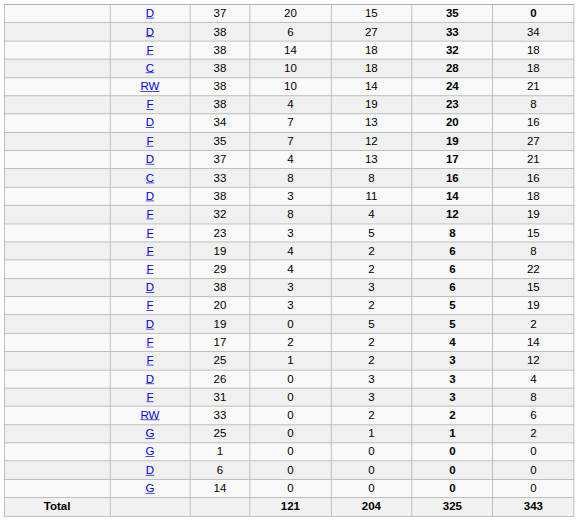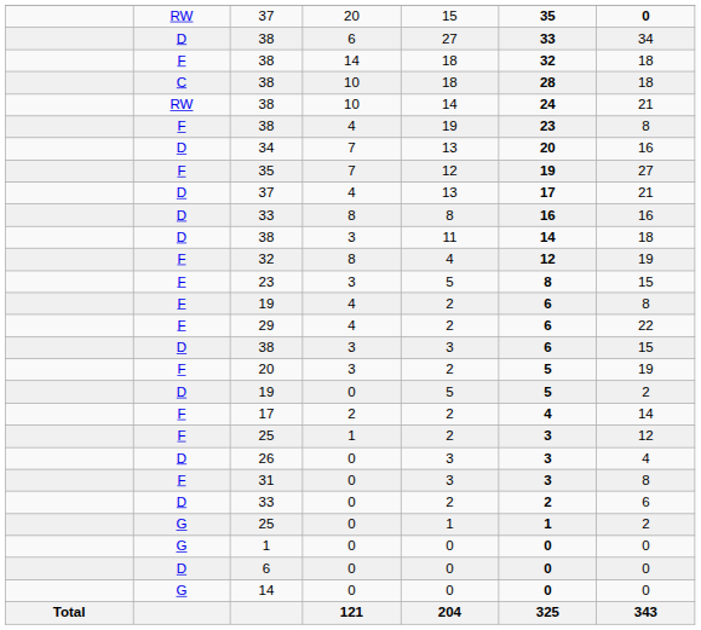 <table class="wikitable sortable" width=50%>
 <tr align="center">
 </tr>
 <tr align="center" bgcolor="">
 <td></td>
-<td><a href='#'>D</a></td>
+<td><a href='#'>RW</a></td>
 <td>37</td>
 <td>20</td>
 <td>15</td>
 <td><strong>35</strong></td>
 <td><strong>0</strong></td>
 </tr>
 <tr align="center" bgcolor="f0f0f0">
 <td></td>
 <td><a href='#'>D</a></td>
 <td>38</td>
 <td>6</td>
 <td>27</td>
 <td><strong>33</strong></td>
 <td>34</td>
 </tr>
 <tr align="center" bgcolor="">
 <td></td>
 <td><a href='#'>F</a></td>
 <td>38</td>
 <td>14</td>
 <td>18</td>
 <td><strong>32</strong></td>
 <td>18</td>
 </tr>
 <tr align="center" bgcolor="f0f0f0">
 <td></td>
 <td><a href='#'>C</a></td>
 <td>38</td>
 <td>10</td>
 <td>18</td>
 <td><strong>28</strong></td>
 <td>18</td>
 </tr>
 <tr align="center" bgcolor="">
 <td></td>
 <td><a href='#'>RW</a></td>
 <td>38</td>
 <td>10</td>
 <td>14</td>
 <td><strong>24</strong></td>
 <td>21</td>
 </tr>
 <tr align="center" bgcolor="f0f0f0">
 <td></td>
 <td><a href='#'>F</a></td>
 <td>38</td>
 <td>4</td>
 <td>19</td>
 <td><strong>23</strong></td>
 <td>8</td>
 </tr>
 <tr align="center" bgcolor="">
 <td></td>
 <td><a href='#'>D</a></td>
 <td>34</td>
 <td>7</td>
 <td>13</td>
 <td><strong>20</strong></td>
 <td>16</td>
 </tr>
 <tr align="center" bgcolor="f0f0f0">
 <td></td>
 <td><a href='#'>F</a></td>
 <td>35</td>
 <td>7</td>
 <td>12</td>
 <td><strong>19</strong></td>
 <td>27</td>
 </tr>
 <tr align="center" bgcolor="">
 <td></td>
 <td><a href='#'>D</a></td>
 <td>37</td>
 <td>4</td>
 <td>13</td>
 <td><strong>17</strong></td>
 <td>21</td>
 </tr>
 <tr align="center" bgcolor="f0f0f0">
 <td></td>
-<td><a href='#'>C</a></td>
+<td><a href='#'>D</a></td>
 <td>33</td>
 <td>8</td>
 <td>8</td>
 <td><strong>16</strong></td>
 <td>16</td>
 </tr>
 <tr align="center" bgcolor="">
 <td></td>
 <td><a href='#'>D</a></td>
 <td>38</td>
 <td>3</td>
 <td>11</td>
 <td><strong>14</strong></td>
 <td>18</td>
 </tr>
 <tr align="center" bgcolor="f0f0f0">
 <td></td>
 <td><a href='#'>F</a></td>
 <td>32</td>
 <td>8</td>
 <td>4</td>
 <td><strong>12</strong></td>
 <td>19</td>
 </tr>
 <tr align="center" bgcolor="">
 <td></td>
 <td><a href='#'>F</a></td>
 <td>23</td>
 <td>3</td>
 <td>5</td>
 <td><strong>8</strong></td>
 <td>15</td>
 </tr>
 <tr align="center" bgcolor="f0f0f0">
 <td></td>
 <td><a href='#'>F</a></td>
 <td>19</td>
 <td>4</td>
 <td>2</td>
 <td><strong>6</strong></td>
 <td>8</td>
 </tr>
 <tr align="center" bgcolor="">
 <td></td>
 <td><a href='#'>F</a></td>
 <td>29</td>
 <td>4</td>
 <td>2</td>
 <td><strong>6</strong></td>
 <td>22</td>
 </tr>
 <tr align="center" bgcolor="f0f0f0">
 <td></td>
 <td><a href='#'>D</a></td>
 <td>38</td>
 <td>3</td>
 <td>3</td>
 <td><strong>6</strong></td>
 <td>15</td>
 </tr>
 <tr align="center" bgcolor="">
 <td></td>
 <td><a href='#'>F</a></td>
 <td>20</td>
 <td>3</td>
 <td>2</td>
 <td><strong>5</strong></td>
 <td>19</td>
 </tr>
 <tr align="center" bgcolor="f0f0f0">
 <td></td>
 <td><a href='#'>D</a></td>
 <td>19</td>
 <td>0</td>
 <td>5</td>
 <td><strong>5</strong></td>
 <td>2</td>
 </tr>
 <tr align="center" bgcolor="">
 <td></td>
 <td><a href='#'>F</a></td>
 <td>17</td>
 <td>2</td>
 <td>2</td>
 <td><strong>4</strong></td>
 <td>14</td>
 </tr>
 <tr align="center" bgcolor="f0f0f0">
 <td></td>
 <td><a href='#'>F</a></td>
 <td>25</td>
 <td>1</td>
 <td>2</td>
 <td><strong>3</strong></td>
 <td>12</td>
 </tr>
 <tr align="center" bgcolor="">
 <td></td>
 <td><a href='#'>D</a></td>
 <td>26</td>
 <td>0</td>
 <td>3</td>
 <td><strong>3</strong></td>
 <td>4</td>
 </tr>
 <tr align="center" bgcolor="f0f0f0">
 <td></td>
 <td><a href='#'>F</a></td>
 <td>31</td>
 <td>0</td>
 <td>3</td>
 <td><strong>3</strong></td>
 <td>8</td>
 </tr>
 <tr align="center" bgcolor="">
 <td></td>
-<td><a href='#'>RW</a></td>
+<td><a href='#'>D</a></td>
 <td>33</td>
 <td>0</td>
 <td>2</td>
 <td><strong>2</strong></td>
 <td>6</td>
 </tr>
 <tr align="center" bgcolor="f0f0f0">
 <td></td>
 <td><a href='#'>G</a></td>
 <td>25</td>
 <td>0</td>
 <td>1</td>
 <td><strong>1</strong></td>
 <td>2</td>
 </tr>
 <tr align="center" bgcolor="">
 <td></td>
 <td><a href='#'>G</a></td>
 <td>1</td>
 <td>0</td>
 <td>0</td>
 <td><strong>0</strong></td>
 <td>0</td>
 </tr>
 <tr align="center" bgcolor="f0f0f0">
 <td></td>
 <td><a href='#'>D</a></td>
 <td>6</td>
 <td>0</td>
 <td>0</td>
 <td><strong>0</strong></td>
 <td>0</td>
 </tr>
 <tr align="center" bgcolor="">
 <td></td>
 <td><a href='#'>G</a></td>
 <td>14</td>
 <td>0</td>
 <td>0</td>
 <td><strong>0</strong></td>
 <td>0</td>
 </tr>
 <tr>
 <th>Total</th>
 <th></th>
 <th></th>
 <th>121</th>
 <th>204</th>
 <th>325</th>
 <th>343</th>
 </tr>
 </table>
